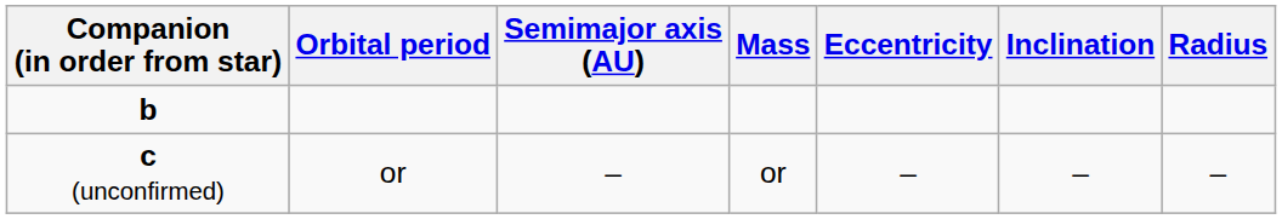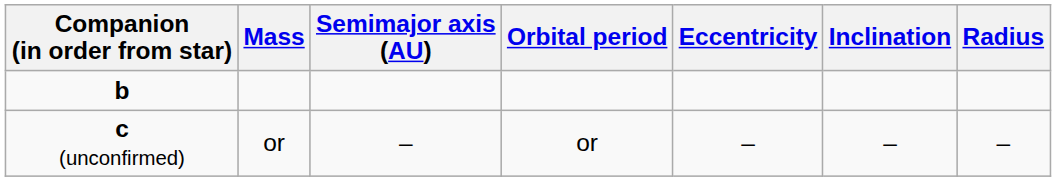 <table class="wikitable" style="margin:1em auto; text-align: center;">
 <tr>
 <th>Companion <br>(in order from star)<br></th>
+<th><a href='#'>Mass</a></th>
+<th><a href='#'>Semimajor axis</a><br>(<a href='#'>AU</a>)</th>
 <th><a href='#'>Orbital period</a></th>
-<th><a href='#'>Semimajor axis</a><br>(<a href='#'>AU</a>)</th>
-<th><a href='#'>Mass</a></th>
 <th><a href='#'>Eccentricity</a></th>
 <th><a href='#'>Inclination</a></th>
 <th><a href='#'>Radius</a></th>
 </tr>
 <tr>
 <td><strong>b</strong></td>
 <td></td>
 <td></td>
 <td></td>
 <td></td>
 <td></td>
 <td></td>
 </tr>
 <tr>
 <td><strong>c</strong><br><small>(unconfirmed)</small></td>
 <td> or </td>
 <td>–</td>
 <td> or </td>
 <td>–</td>
 <td>–</td>
 <td>–</td>
 </tr>
 </table>
